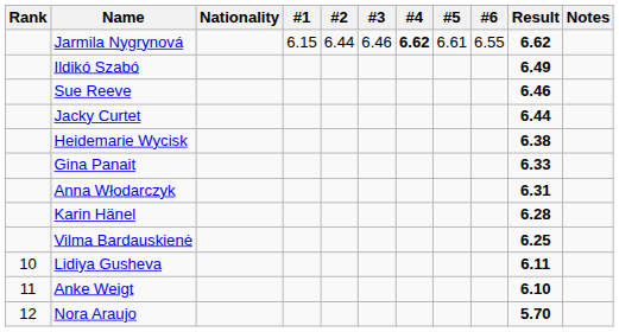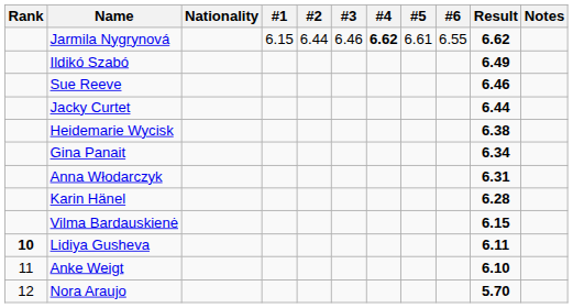 <table class="wikitable sortable" style="text-align:center">
 <tr>
 <th>Rank</th>
 <th>Name</th>
 <th>Nationality</th>
 <th>#1</th>
 <th>#2</th>
 <th>#3</th>
 <th>#4</th>
 <th>#5</th>
 <th>#6</th>
 <th>Result</th>
 <th>Notes</th>
 </tr>
 <tr>
 <td></td>
 <td align="left"><a href='#'>Jarmila Nygrynová</a></td>
 <td align=left></td>
 <td>6.15</td>
 <td>6.44</td>
 <td>6.46</td>
 <td><strong>6.62</strong></td>
 <td>6.61</td>
 <td>6.55</td>
 <td><strong>6.62</strong></td>
 <td></td>
 </tr>
 <tr>
 <td></td>
 <td align="left"><a href='#'>Ildikó Szabó</a></td>
 <td align=left></td>
 <td></td>
 <td></td>
 <td></td>
 <td></td>
 <td></td>
 <td></td>
 <td><strong>6.49</strong></td>
 <td></td>
 </tr>
 <tr>
 <td></td>
 <td align="left"><a href='#'>Sue Reeve</a></td>
 <td align=left></td>
 <td></td>
 <td></td>
 <td></td>
 <td></td>
 <td></td>
 <td></td>
 <td><strong>6.46</strong></td>
 <td></td>
 </tr>
 <tr>
 <td></td>
 <td align="left"><a href='#'>Jacky Curtet</a></td>
 <td align=left></td>
 <td></td>
 <td></td>
 <td></td>
 <td></td>
 <td></td>
 <td></td>
 <td><strong>6.44</strong></td>
 <td></td>
 </tr>
 <tr>
 <td></td>
 <td align="left"><a href='#'>Heidemarie Wycisk</a></td>
 <td align=left></td>
 <td></td>
 <td></td>
 <td></td>
 <td></td>
 <td></td>
 <td></td>
 <td><strong>6.38</strong></td>
 <td></td>
 </tr>
 <tr>
 <td></td>
 <td align="left"><a href='#'>Gina Panait</a></td>
 <td align=left></td>
 <td></td>
 <td></td>
 <td></td>
 <td></td>
 <td></td>
 <td></td>
-<td><strong>6.33</strong></td>
+<td><strong>6.34</strong></td>
 <td></td>
 </tr>
 <tr>
 <td></td>
 <td align="left"><a href='#'>Anna Włodarczyk</a></td>
 <td align=left></td>
 <td></td>
 <td></td>
 <td></td>
 <td></td>
 <td></td>
 <td></td>
 <td><strong>6.31</strong></td>
 <td></td>
 </tr>
 <tr>
 <td></td>
 <td align="left"><a href='#'>Karin Hänel</a></td>
 <td align=left></td>
 <td></td>
 <td></td>
 <td></td>
 <td></td>
 <td></td>
 <td></td>
 <td><strong>6.28</strong></td>
 <td></td>
 </tr>
 <tr>
 <td></td>
 <td align="left"><a href='#'>Vilma Bardauskienė</a></td>
 <td align=left></td>
 <td></td>
 <td></td>
 <td></td>
 <td></td>
 <td></td>
 <td></td>
-<td><strong>6.25</strong></td>
+<td><strong>6.15</strong></td>
 <td></td>
 </tr>
 <tr>
-<td>10</td>
+<td><strong>10</strong></td>
 <td align="left"><a href='#'>Lidiya Gusheva</a></td>
 <td align=left></td>
 <td></td>
 <td></td>
 <td></td>
 <td></td>
 <td></td>
 <td></td>
 <td><strong>6.11</strong></td>
 <td></td>
 </tr>
 <tr>
 <td>11</td>
 <td align="left"><a href='#'>Anke Weigt</a></td>
 <td align=left></td>
 <td></td>
 <td></td>
 <td></td>
 <td></td>
 <td></td>
 <td></td>
 <td><strong>6.10</strong></td>
 <td></td>
 </tr>
 <tr>
 <td>12</td>
 <td align="left"><a href='#'>Nora Araujo</a></td>
 <td align=left></td>
 <td></td>
 <td></td>
 <td></td>
 <td></td>
 <td></td>
 <td></td>
 <td><strong>5.70</strong></td>
 <td></td>
 </tr>
 </table>
